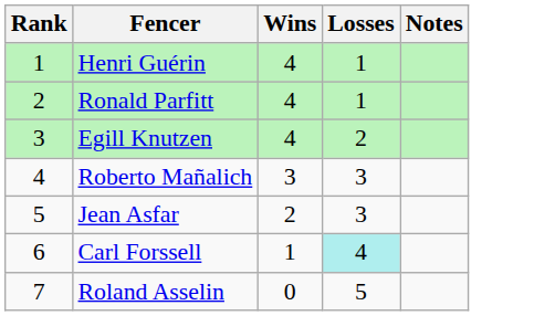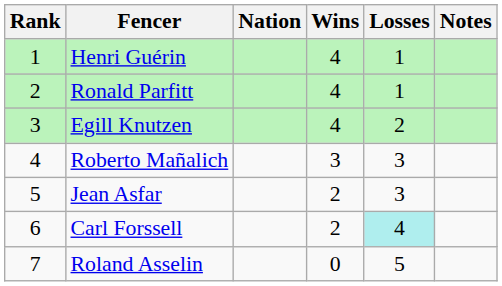 <table class="wikitable sortable" style="text-align: center;">
 <tr>
 <th>Rank</th>
 <th>Fencer</th>
+<th>Nation</th>
 <th>Wins</th>
 <th>Losses</th>
 <th>Notes</th>
 </tr>
 <tr style="background:#bbf3bb;">
 <td>1</td>
 <td align=left><a href='#'>Henri Guérin</a></td>
+<td align=left></td>
 <td>4</td>
 <td>1</td>
 <td></td>
 </tr>
 <tr style="background:#bbf3bb;">
 <td>2</td>
 <td align=left><a href='#'>Ronald Parfitt</a></td>
+<td align=left></td>
 <td>4</td>
 <td>1</td>
 <td></td>
 </tr>
 <tr style="background:#bbf3bb;">
 <td>3</td>
 <td align=left><a href='#'>Egill Knutzen</a></td>
+<td align=left></td>
 <td>4</td>
 <td>2</td>
 <td></td>
 </tr>
 <tr>
 <td>4</td>
 <td align=left><a href='#'>Roberto Mañalich</a></td>
+<td align=left></td>
 <td>3</td>
 <td>3</td>
 <td></td>
 </tr>
 <tr>
 <td>5</td>
 <td align=left><a href='#'>Jean Asfar</a></td>
+<td align=left></td>
 <td>2</td>
 <td>3</td>
 <td></td>
 </tr>
 <tr>
 <td>6</td>
 <td align=left><a href='#'>Carl Forssell</a></td>
-<td>1</td>
+<td align=left></td>
+<td>2</td>
 <td style="background: paleturquoise;">4</td>
 <td></td>
 </tr>
 <tr>
 <td>7</td>
 <td align=left><a href='#'>Roland Asselin</a></td>
+<td align=left></td>
 <td>0</td>
 <td>5</td>
 <td></td>
 </tr>
 </table>
